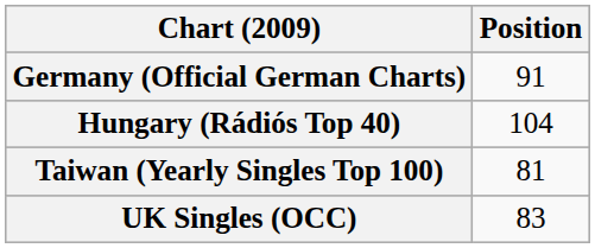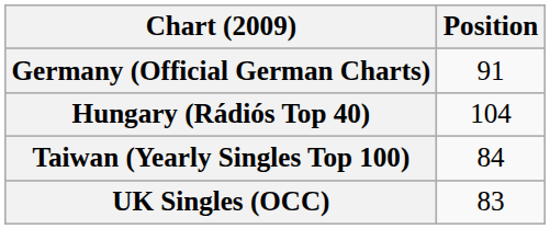 <table class="wikitable sortable plainrowheaders" style="text-align:center">
 <tr>
 <th scope="col">Chart (2009)</th>
 <th scope="col">Position</th>
 </tr>
 <tr>
 <th scope="row">Germany (Official German Charts)</th>
 <td>91</td>
 </tr>
 <tr>
 <th scope="row">Hungary (Rádiós Top 40)</th>
 <td>104</td>
 </tr>
 <tr>
 <th scope="row">Taiwan (Yearly Singles Top 100)</th>
-<td>81</td>
+<td>84</td>
 </tr>
 <tr>
 <th scope="row">UK Singles (OCC)</th>
 <td>83</td>
 </tr>
 </table>
